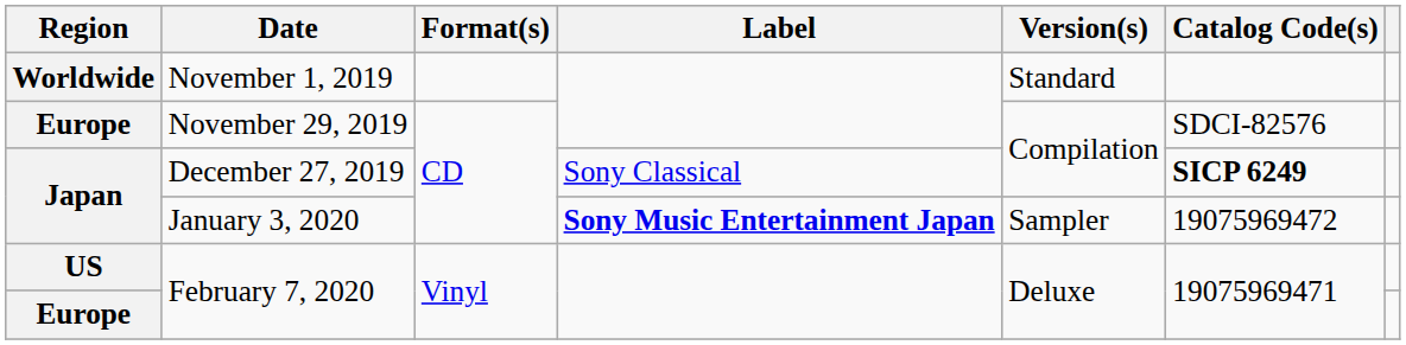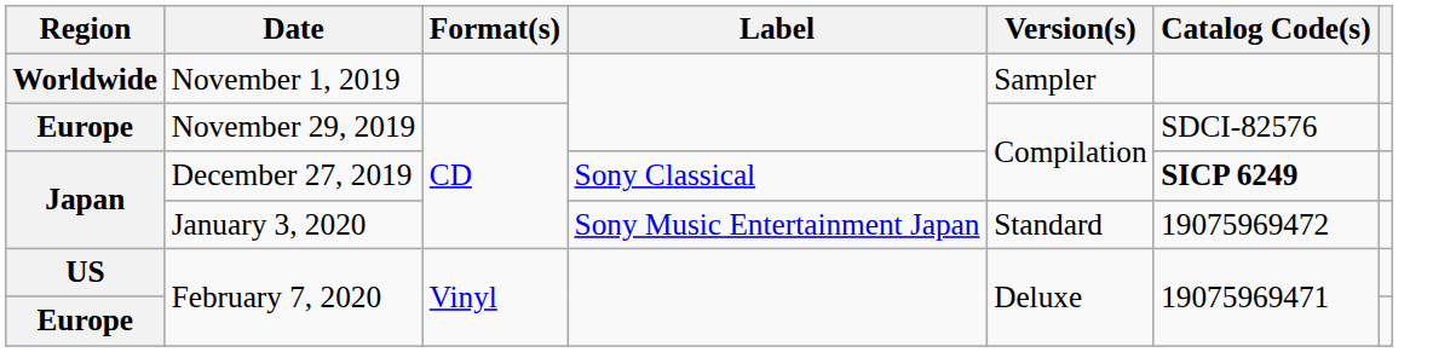 <table class="wikitable plainrowheaders">
 <tr>
 <th scope="col">Region</th>
 <th scope="col">Date</th>
 <th scope="col">Format(s)</th>
 <th scope="col">Label</th>
 <th scope="col">Version(s)</th>
 <th scope="col">Catalog Code(s)</th>
 <th scope="col"></th>
 </tr>
 <tr>
 <th scope="row">Worldwide</th>
 <td>November 1, 2019</td>
 <td></td>
 <td rowspan="2"></td>
-<td>Standard</td>
+<td>Sampler</td>
 <td></td>
 <td style="text-align:center;"></td>
 </tr>
 <tr>
 <th scope="row">Europe</th>
 <td>November 29, 2019</td>
 <td rowspan="3"><a href='#'>CD</a></td>
 <td rowspan="2">Compilation</td>
 <td>SDCI-82576</td>
 <td style="text-align:center;"></td>
 </tr>
 <tr>
 <th scope="row" rowspan="2">Japan</th>
 <td>December 27, 2019</td>
 <td><a href='#'>Sony Classical</a></td>
 <td><strong>SICP 6249</strong></td>
 <td style="text-align:center;"></td>
 </tr>
 <tr>
 <td>January 3, 2020</td>
-<td><strong><a href='#'>Sony Music Entertainment Japan</a></strong></td>
-<td>Sampler</td>
+<td><a href='#'>Sony Music Entertainment Japan</a></td>
+<td>Standard</td>
 <td>19075969472</td>
 <td style="text-align:center;"></td>
 </tr>
 <tr>
 <th scope="row">US</th>
 <td rowspan="2">February 7, 2020</td>
 <td rowspan="2"><a href='#'>Vinyl</a></td>
 <td rowspan="2"></td>
 <td rowspan="2">Deluxe</td>
 <td rowspan="2">19075969471</td>
 <td style="text-align:center;"></td>
 </tr>
 <tr>
 <th scope="row">Europe</th>
 <td style="text-align:center;"></td>
 </tr>
 </table>
